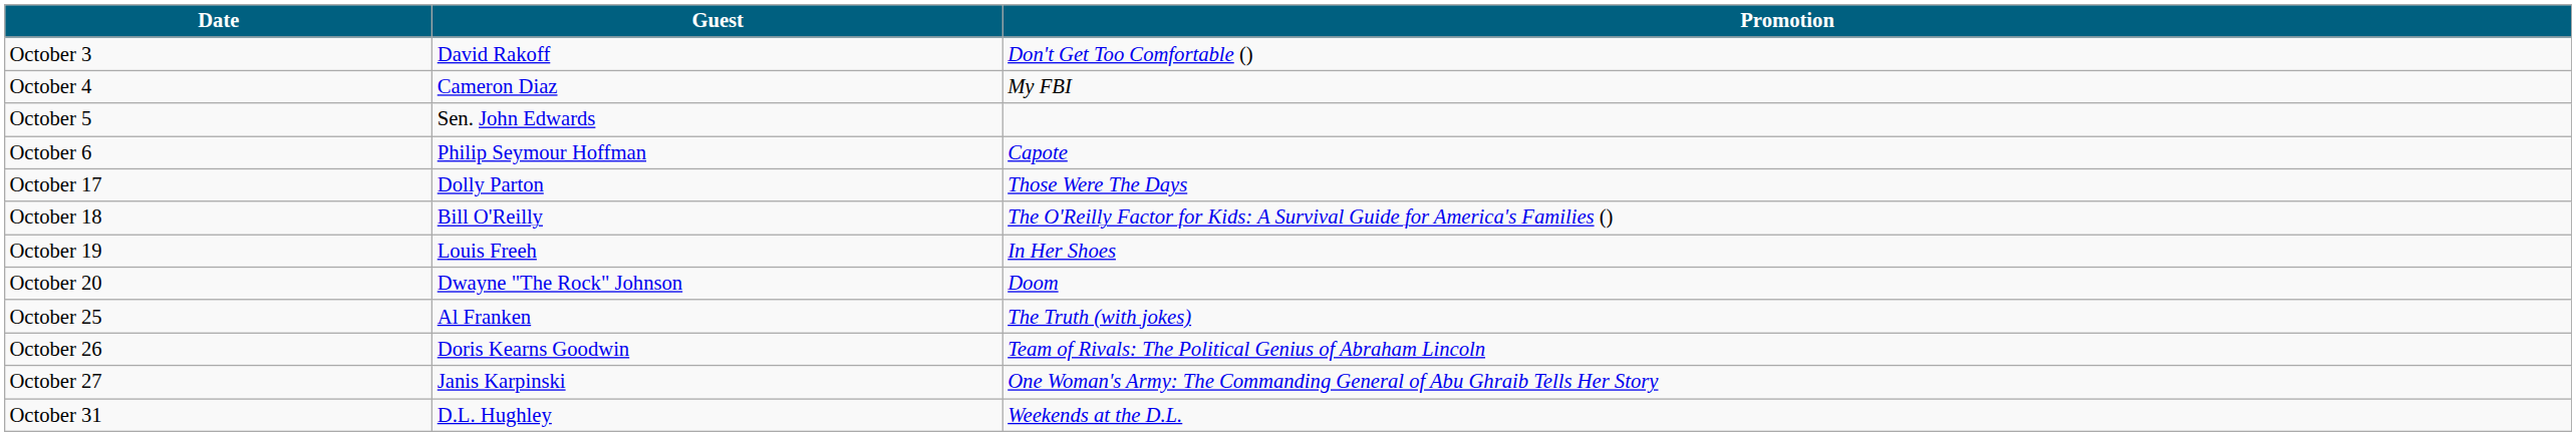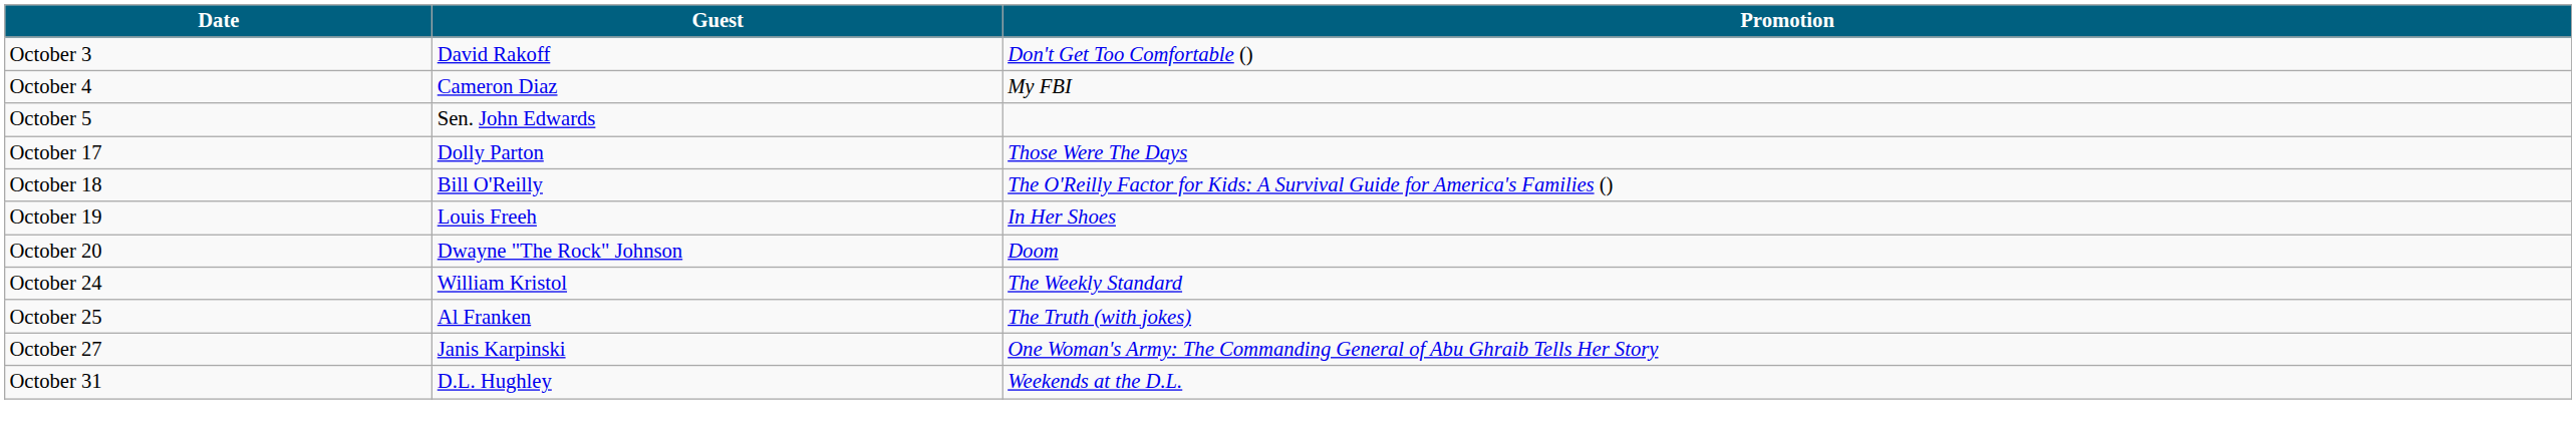 <table class="wikitable" width="100%">
 <tr bgcolor="#CCCCCC">
 <th width="15%" style="background:#006080; color:#FFFFFF">Date</th>
 <th width="20%" style="background:#006080; color:#FFFFFF">Guest</th>
 <th width="55%" style="background:#006080; color:#FFFFFF">Promotion</th>
 </tr>
 <tr>
 <td>October 3</td>
 <td><a href='#'>David Rakoff</a></td>
 <td><em><a href='#'>Don't Get Too Comfortable</a></em> ()</td>
 </tr>
 <tr>
 <td>October 4</td>
 <td><a href='#'>Cameron Diaz</a></td>
 <td><em>My FBI</em></td>
 </tr>
 <tr>
 <td>October 5</td>
 <td>Sen. <a href='#'>John Edwards</a></td>
 <td></td>
 </tr>
 <tr>
-<td>October 6</td>
-<td><a href='#'>Philip Seymour Hoffman</a></td>
-<td><em><a href='#'>Capote</a></em></td>
-</tr>
-<tr>
 <td>October 17</td>
 <td><a href='#'>Dolly Parton</a></td>
 <td><em><a href='#'>Those Were The Days</a></em></td>
 </tr>
 <tr>
 <td>October 18</td>
 <td><a href='#'>Bill O'Reilly</a></td>
 <td><em><a href='#'>The O'Reilly Factor for Kids: A Survival Guide for America's Families</a></em> ()</td>
 </tr>
 <tr>
 <td>October 19</td>
 <td><a href='#'>Louis Freeh</a></td>
 <td><em><a href='#'>In Her Shoes</a></em></td>
 </tr>
 <tr>
 <td>October 20</td>
 <td><a href='#'>Dwayne "The Rock" Johnson</a></td>
 <td><em><a href='#'>Doom</a></em></td>
 </tr>
 <tr>
+<td>October 24</td>
+<td><a href='#'>William Kristol</a></td>
+<td><em><a href='#'>The Weekly Standard</a></em></td>
+</tr>
+<tr>
 <td>October 25</td>
 <td><a href='#'>Al Franken</a></td>
 <td><em><a href='#'>The Truth (with jokes)</a></em></td>
-</tr>
-<tr>
-<td>October 26</td>
-<td><a href='#'>Doris Kearns Goodwin</a></td>
-<td><em><a href='#'>Team of Rivals: The Political Genius of Abraham Lincoln</a></em></td>
 </tr>
 <tr>
 <td>October 27</td>
 <td><a href='#'>Janis Karpinski</a></td>
 <td><em><a href='#'>One Woman's Army: The Commanding General of Abu Ghraib Tells Her Story</a></em></td>
 </tr>
 <tr>
 <td>October 31</td>
 <td><a href='#'>D.L. Hughley</a></td>
 <td><em><a href='#'>Weekends at the D.L.</a></em></td>
 </tr>
 </table>
